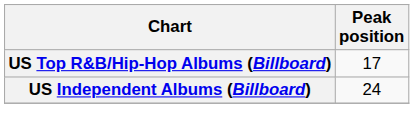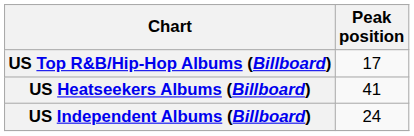 <table class="wikitable plainrowheaders sortable" style="text-align:center;" border="1">
 <tr>
 <th scope="col">Chart</th>
 <th scope="col">Peak<br>position</th>
 </tr>
 <tr>
 <th scope="row">US <a href='#'>Top R&B/Hip-Hop Albums</a> (<em><a href='#'>Billboard</a></em>)</th>
 <td>17</td>
 </tr>
 <tr>
+<th scope="row">US <a href='#'>Heatseekers Albums</a> (<em><a href='#'>Billboard</a></em>)</th>
+<td>41</td>
+</tr>
+<tr>
 <th scope="row">US <a href='#'>Independent Albums</a> (<em><a href='#'>Billboard</a></em>)</th>
 <td>24</td>
 </tr>
 <tr>
 </tr>
 </table>
